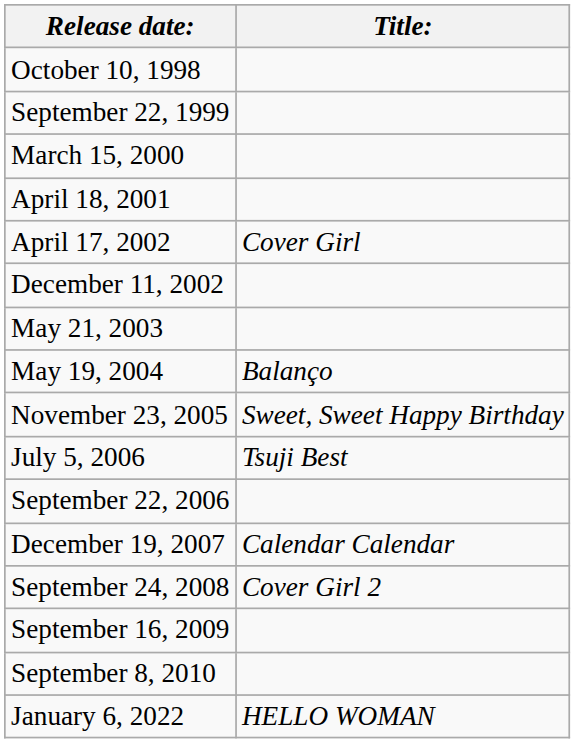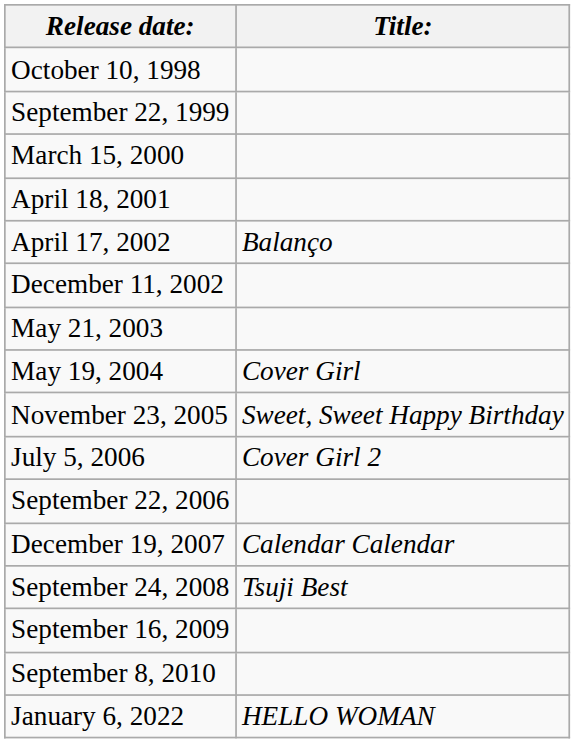 <table class="wikitable">
 <tr>
 <th rowspan="1"><em>Release date:</em></th>
 <th rowspan="1"><em>Title:</em></th>
 </tr>
 <tr>
 <td>October 10, 1998</td>
 <td></td>
 </tr>
 <tr>
 <td>September 22, 1999</td>
 <td></td>
 </tr>
 <tr>
 <td>March 15, 2000</td>
 <td></td>
 </tr>
 <tr>
 <td>April 18, 2001</td>
 <td></td>
 </tr>
 <tr>
 <td>April 17, 2002</td>
-<td><em>Cover Girl</em></td>
+<td><em>Balanço</em></td>
 </tr>
 <tr>
 <td>December 11, 2002</td>
 <td></td>
 </tr>
 <tr>
 <td>May 21, 2003</td>
 <td></td>
 </tr>
 <tr>
 <td>May 19, 2004</td>
-<td><em>Balanço</em></td>
+<td><em>Cover Girl</em></td>
 </tr>
 <tr>
 <td>November 23, 2005</td>
 <td><em>Sweet, Sweet Happy Birthday</em></td>
 </tr>
 <tr>
 <td>July 5, 2006</td>
-<td><em>Tsuji Best</em></td>
+<td><em>Cover Girl 2</em></td>
 </tr>
 <tr>
 <td>September 22, 2006</td>
 <td></td>
 </tr>
 <tr>
 <td>December 19, 2007</td>
 <td><em>Calendar Calendar</em></td>
 </tr>
 <tr>
 <td>September 24, 2008</td>
-<td><em>Cover Girl 2</em></td>
+<td><em>Tsuji Best</em></td>
 </tr>
 <tr>
 <td>September 16, 2009</td>
 <td></td>
 </tr>
 <tr>
 <td>September 8, 2010</td>
 <td></td>
 </tr>
 <tr>
 <td>January 6, 2022</td>
 <td><em>HELLO WOMAN</em></td>
 </tr>
 </table>
